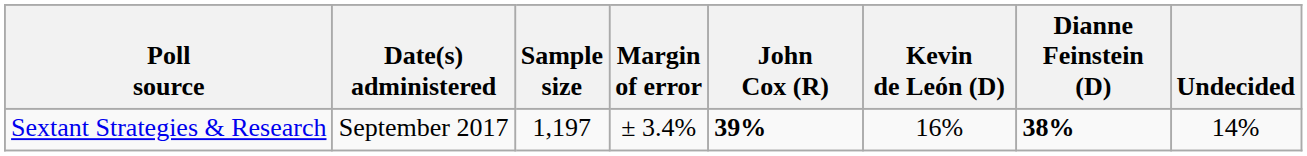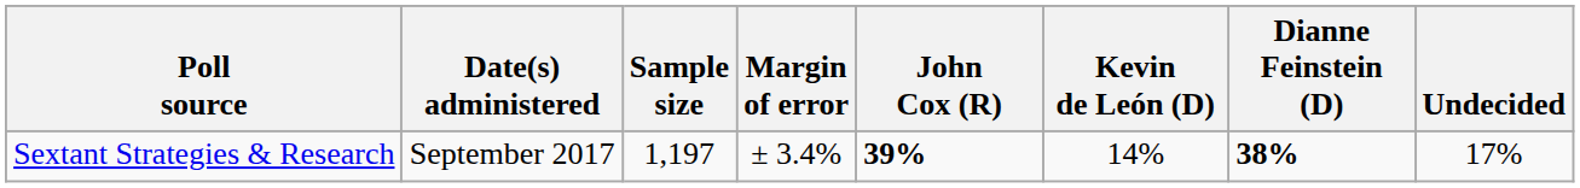 <table class="wikitable" style="font-size:86%">
 <tr valign=bottom>
 <th>Poll<br>source</th>
 <th>Date(s)<br>administered</th>
 <th>Sample<br>size</th>
 <th>Margin<br>of error</th>
 <th style="width:75px">John<br>Cox (R)</th>
 <th style="width:75px">Kevin<br>de León (D)</th>
 <th style="width:75px">Dianne<br>Feinstein (D)</th>
 <th>Undecided</th>
 </tr>
 <tr>
 <td><a href='#'>Sextant Strategies & Research</a></td>
 <td align=center>September 2017</td>
 <td align=center>1,197</td>
 <td align=center>± 3.4%</td>
 <td><strong>39%</strong></td>
-<td align=center>16%</td>
+<td align=center>14%</td>
 <td><strong>38%</strong></td>
-<td align=center>14%</td>
+<td align=center>17%</td>
 </tr>
 </table>
